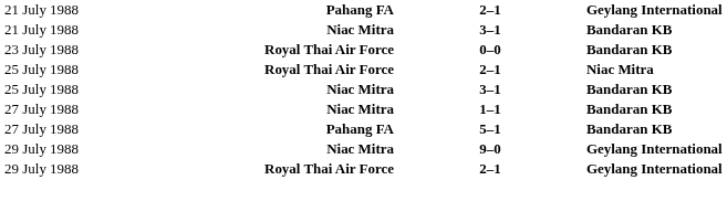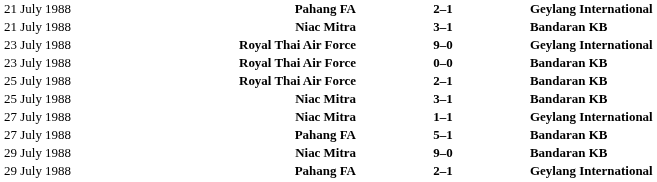 <table width=100% cellspacing=1>
 <tr>
 <th width=10%></th>
 <th width=20%></th>
 <th width=12%></th>
 <th width=20%></th>
 <th></th>
 </tr>
 <tr style=font-size:90%>
 <td align=right>21 July 1988</td>
 <td align=right><strong>Pahang FA</strong></td>
 <td align=center><strong>2–1</strong></td>
 <td><strong>Geylang International</strong></td>
 </tr>
 <tr style=font-size:90%>
 <td align=right>21 July 1988</td>
 <td align=right><strong>Niac Mitra</strong></td>
 <td align=center><strong>3–1</strong></td>
 <td><strong>Bandaran KB</strong></td>
 </tr>
 <tr style=font-size:90%>
 <td align=right>23 July 1988</td>
 <td align=right><strong>Royal Thai Air Force</strong></td>
+<td align=center><strong>9–0</strong></td>
+<td><strong>Geylang International</strong></td>
+<td></td>
+</tr>
+<tr style=font-size:90%>
+<td align=right>23 July 1988</td>
+<td align=right><strong>Royal Thai Air Force</strong></td>
 <td align=center><strong>0–0</strong></td>
 <td><strong>Bandaran KB</strong></td>
 </tr>
 <tr style=font-size:90%>
 <td align=right>25 July 1988</td>
 <td align=right><strong>Royal Thai Air Force</strong></td>
 <td align=center><strong>2–1</strong></td>
-<td><strong>Niac Mitra</strong></td>
+<td><strong>Bandaran KB</strong></td>
 </tr>
 <tr style=font-size:90%>
 <td align=right>25 July 1988</td>
 <td align=right><strong>Niac Mitra</strong></td>
 <td align=center><strong>3–1</strong></td>
 <td><strong>Bandaran KB</strong></td>
 </tr>
 <tr style=font-size:90%>
 <td align=right>27 July 1988</td>
 <td align=right><strong>Niac Mitra</strong></td>
 <td align=center><strong>1–1</strong></td>
-<td><strong>Bandaran KB</strong></td>
+<td><strong>Geylang International</strong></td>
 </tr>
 <tr style=font-size:90%>
 <td align=right>27 July 1988</td>
 <td align=right><strong>Pahang FA</strong></td>
 <td align=center><strong>5–1</strong></td>
 <td><strong>Bandaran KB</strong></td>
 </tr>
 <tr style=font-size:90%>
 <td align=right>29 July 1988</td>
 <td align=right><strong>Niac Mitra</strong></td>
 <td align=center><strong>9–0</strong></td>
-<td><strong>Geylang International</strong></td>
+<td><strong>Bandaran KB</strong></td>
 </tr>
 <tr style=font-size:90%>
 <td align=right>29 July 1988</td>
-<td align=right><strong>Royal Thai Air Force</strong></td>
+<td align=right><strong>Pahang FA</strong></td>
 <td align=center><strong>2–1</strong></td>
 <td><strong>Geylang International</strong></td>
 </tr>
 </table>
